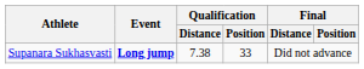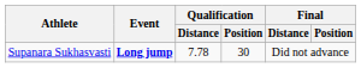 <table class=wikitable style="font-size:90%">
 <tr>
 <th rowspan="2">Athlete</th>
 <th rowspan="2">Event</th>
 <th colspan="2">Qualification</th>
 <th colspan="2">Final</th>
 </tr>
 <tr style="font-size:95%">
 <th>Distance</th>
 <th>Position</th>
 <th>Distance</th>
 <th>Position</th>
 </tr>
 <tr align=center>
 <td align=left><a href='#'>Supanara Sukhasvasti</a></td>
 <td align=left><strong><a href='#'>Long jump</a></strong></td>
-<td>7.38</td>
-<td>33</td>
+<td>7.78</td>
+<td>30</td>
 <td colspan=2>Did not advance</td>
 </tr>
 </table>
